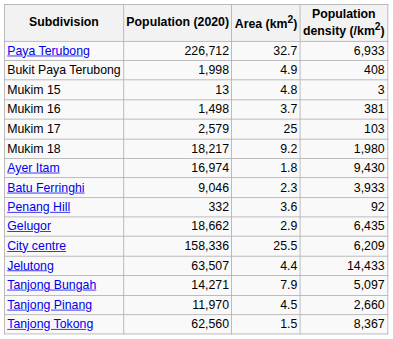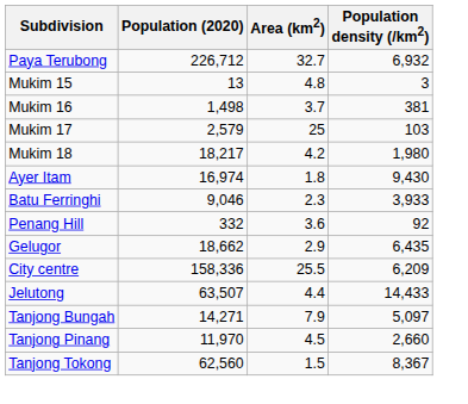 <table class="wikitable sortable mw-collapsible">
 <tr>
 <th>Subdivision</th>
 <th>Population (2020)</th>
 <th>Area (km<sup>2</sup>)</th>
 <th>Population<br>density (/km<sup>2</sup>)</th>
 </tr>
 <tr>
 <td><a href='#'>Paya Terubong</a></td>
 <td align="right">226,712</td>
 <td align="right">32.7</td>
-<td align="right">6,933</td>
-</tr>
-<tr>
-<td>Bukit Paya Terubong</td>
-<td align="right">1,998</td>
-<td align="right">4.9</td>
-<td align="right">408</td>
+<td align="right">6,932</td>
 </tr>
 <tr>
 <td>Mukim 15</td>
 <td align="right">13</td>
 <td align="right">4.8</td>
 <td align="right">3</td>
 </tr>
 <tr>
 <td>Mukim 16</td>
 <td align="right">1,498</td>
 <td align="right">3.7</td>
 <td align="right">381</td>
 </tr>
 <tr>
 <td>Mukim 17</td>
 <td align="right">2,579</td>
 <td align="right">25</td>
 <td align="right">103</td>
 </tr>
 <tr>
 <td>Mukim 18</td>
 <td align="right">18,217</td>
-<td align="right">9.2</td>
+<td align="right">4.2</td>
 <td align="right">1,980</td>
 </tr>
 <tr>
 <td><a href='#'>Ayer Itam</a></td>
 <td align="right">16,974</td>
 <td align="right">1.8</td>
 <td align="right">9,430</td>
 </tr>
 <tr>
 <td><a href='#'>Batu Ferringhi</a></td>
 <td align="right">9,046</td>
 <td align="right">2.3</td>
 <td align="right">3,933</td>
 </tr>
 <tr>
 <td><a href='#'>Penang Hill</a></td>
 <td align="right">332</td>
 <td align="right">3.6</td>
 <td align="right">92</td>
 </tr>
 <tr>
 <td><a href='#'>Gelugor</a></td>
 <td align="right">18,662</td>
 <td align="right">2.9</td>
 <td align="right">6,435</td>
 </tr>
 <tr>
 <td><a href='#'>City centre</a></td>
 <td align="right">158,336</td>
 <td align="right">25.5</td>
 <td align="right">6,209</td>
 </tr>
 <tr>
 <td><a href='#'>Jelutong</a></td>
 <td align="right">63,507</td>
 <td align="right">4.4</td>
 <td align="right">14,433</td>
 </tr>
 <tr>
 <td><a href='#'>Tanjong Bungah</a></td>
 <td align="right">14,271</td>
 <td align="right">7.9</td>
 <td align="right">5,097</td>
 </tr>
 <tr>
 <td><a href='#'>Tanjong Pinang</a></td>
 <td align="right">11,970</td>
 <td align="right">4.5</td>
 <td align="right">2,660</td>
 </tr>
 <tr>
 <td><a href='#'>Tanjong Tokong</a></td>
 <td align="right">62,560</td>
 <td align="right">1.5</td>
 <td align="right">8,367</td>
 </tr>
 </table>
